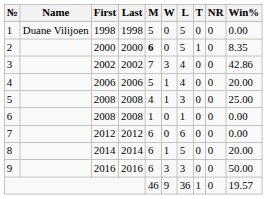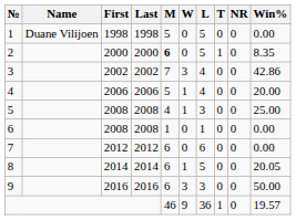 <table class="wikitable sortable">
 <tr>
 <th>№</th>
 <th>Name</th>
 <th>First</th>
 <th>Last</th>
 <th>M</th>
 <th>W</th>
 <th>L</th>
 <th>T</th>
 <th>NR</th>
 <th>Win%</th>
 </tr>
 <tr>
 <td>1</td>
 <td>Duane Vilijoen</td>
 <td>1998</td>
 <td>1998</td>
 <td>5</td>
 <td>0</td>
 <td>5</td>
 <td>0</td>
 <td>0</td>
 <td>0.00</td>
 </tr>
 <tr>
 <td>2</td>
 <td></td>
 <td>2000</td>
 <td>2000</td>
 <td><strong>6</strong></td>
 <td>0</td>
 <td>5</td>
 <td>1</td>
 <td>0</td>
 <td>8.35</td>
 </tr>
 <tr>
 <td>3</td>
 <td></td>
 <td>2002</td>
 <td>2002</td>
 <td>7</td>
 <td>3</td>
 <td>4</td>
 <td>0</td>
 <td>0</td>
 <td>42.86</td>
 </tr>
 <tr>
 <td>4</td>
 <td></td>
 <td>2006</td>
 <td>2006</td>
 <td>5</td>
 <td>1</td>
 <td>4</td>
 <td>0</td>
 <td>0</td>
 <td>20.00</td>
 </tr>
 <tr>
 <td>5</td>
 <td></td>
 <td>2008</td>
 <td>2008</td>
 <td>4</td>
 <td>1</td>
 <td>3</td>
 <td>0</td>
 <td>0</td>
 <td>25.00</td>
 </tr>
 <tr>
 <td>6</td>
 <td></td>
 <td>2008</td>
 <td>2008</td>
 <td>1</td>
 <td>0</td>
 <td>1</td>
 <td>0</td>
 <td>0</td>
 <td>0.00</td>
 </tr>
 <tr>
 <td>7</td>
 <td></td>
 <td>2012</td>
 <td>2012</td>
 <td>6</td>
 <td>0</td>
 <td>6</td>
 <td>0</td>
 <td>0</td>
 <td>0.00</td>
 </tr>
 <tr>
 <td>8</td>
 <td></td>
 <td>2014</td>
 <td>2014</td>
 <td>6</td>
 <td>1</td>
 <td>5</td>
 <td>0</td>
 <td>0</td>
-<td>20.00</td>
+<td>20.05</td>
 </tr>
 <tr>
 <td>9</td>
 <td></td>
 <td>2016</td>
 <td>2016</td>
 <td>6</td>
 <td>3</td>
 <td>3</td>
 <td>0</td>
 <td>0</td>
 <td>50.00</td>
 </tr>
 <tr>
 <td colspan="4"></td>
 <td>46</td>
 <td>9</td>
 <td>36</td>
 <td>1</td>
 <td>0</td>
 <td>19.57</td>
 </tr>
 </table>
